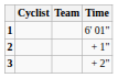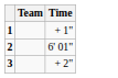 <table class=wikitable>
 <tr>
 <th></th>
-<th>Cyclist</th>
 <th>Team</th>
 <th>Time</th>
 </tr>
 <tr>
 <td><strong>1</strong></td>
 <td></td>
+<td align="right">+ 1"</td>
+</tr>
+<tr>
+<td><strong>2</strong></td>
 <td></td>
 <td align="right">6' 01"</td>
 </tr>
 <tr>
-<td><strong>2</strong></td>
-<td></td>
-<td></td>
-<td align="right">+ 1"</td>
-</tr>
-<tr>
 <td><strong>3</strong></td>
-<td></td>
 <td></td>
 <td align="right">+ 2"</td>
 </tr>
 </table>
